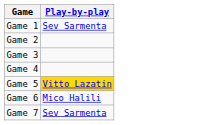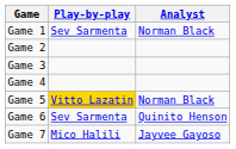 <table class=wikitable>
 <tr>
 <th>Game</th>
 <th><a href='#'>Play-by-play</a></th>
+<th><a href='#'>Analyst</a></th>
 </tr>
 <tr>
 <td>Game 1</td>
 <td><a href='#'>Sev Sarmenta</a></td>
+<td><a href='#'>Norman Black</a></td>
 </tr>
 <tr>
 <td>Game 2</td>
+<td></td>
 <td></td>
 </tr>
 <tr>
 <td>Game 3</td>
 <td></td>
+<td></td>
 </tr>
 <tr>
 <td>Game 4</td>
+<td></td>
 <td></td>
 </tr>
 <tr>
 <td>Game 5</td>
 <td style="background: gold;"><a href='#'>Vitto Lazatin</a></td>
+<td><a href='#'>Norman Black</a></td>
 </tr>
 <tr>
 <td>Game 6</td>
-<td><a href='#'>Mico Halili</a></td>
+<td><a href='#'>Sev Sarmenta</a></td>
+<td><a href='#'>Quinito Henson</a></td>
 </tr>
 <tr>
 <td>Game 7</td>
-<td><a href='#'>Sev Sarmenta</a></td>
+<td><a href='#'>Mico Halili</a></td>
+<td><a href='#'>Jayvee Gayoso</a></td>
 </tr>
 </table>
